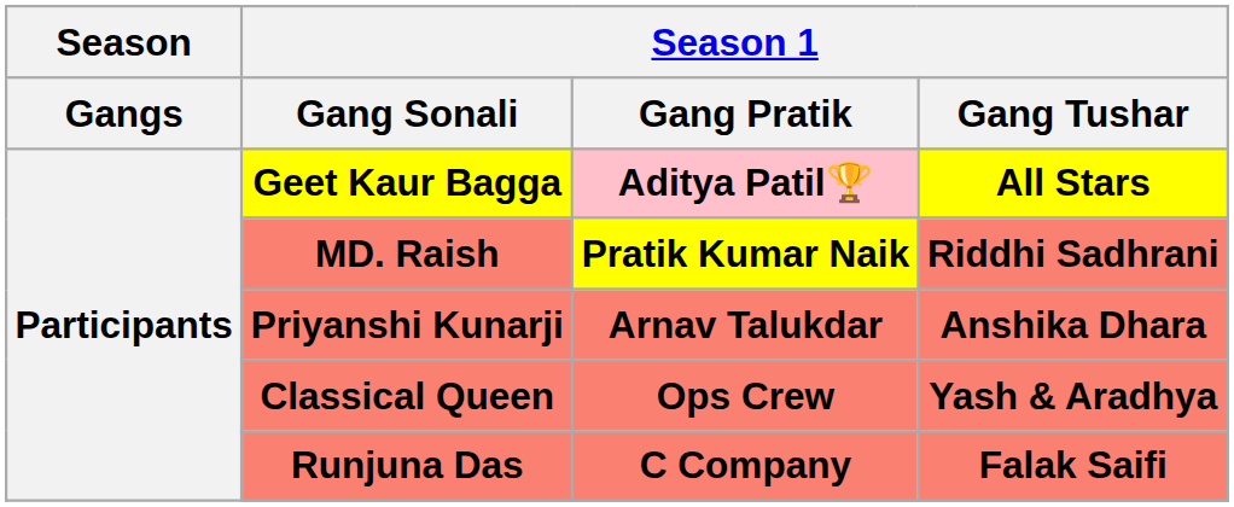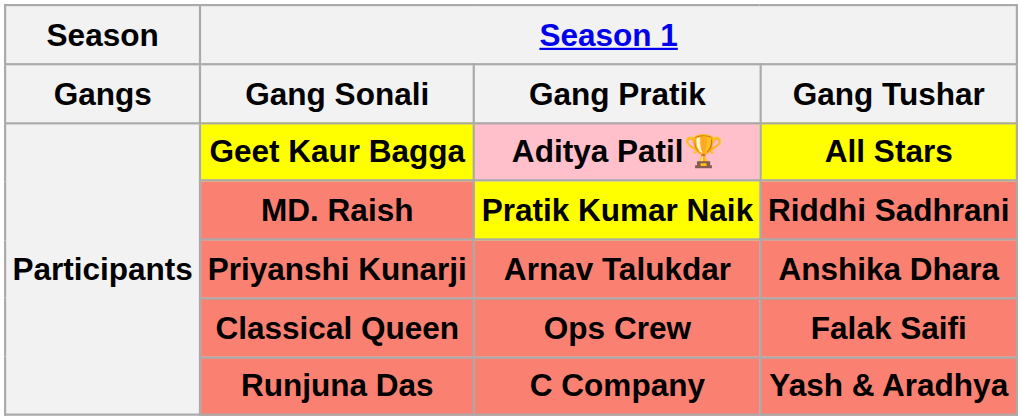 <table class="wikitable" style="text-align:center; font-size:90%; line-height:20px;">
 <tr>
 <th>Season</th>
 <th colspan="3"><a href='#'>Season 1</a></th>
 </tr>
 <tr>
 <th>Gangs</th>
 <th><strong>Gang Sonali</strong></th>
 <th><strong>Gang Pratik</strong></th>
 <th><strong>Gang Tushar</strong></th>
 </tr>
 <tr>
 <th rowspan="18">Participants</th>
 <td bgcolor="yellow"><strong>Geet Kaur Bagga</strong></td>
 <td bgcolor="pink"><strong>Aditya Patil</strong>🏆</td>
 <td Bgcolor=yellow><strong>All Stars</strong></td>
 </tr>
 <tr>
 <td bgcolor="salmon"><strong>MD. Raish</strong></td>
 <td bgcolor="yellow"><strong>Pratik Kumar Naik</strong></td>
 <td Bgcolor=salmon><strong>Riddhi Sadhrani</strong></td>
 </tr>
 <tr>
 <td bgcolor="salmon"><strong>Priyanshi Kunarji</strong></td>
 <td bgcolor="salmon"><strong>Arnav Talukdar</strong></td>
 <td Bgcolor=salmon><strong>Anshika Dhara</strong></td>
 </tr>
 <tr>
 <td bgcolor="salmon"><strong>Classical Queen</strong></td>
 <td bgcolor="salmon"><strong>Ops Crew</strong></td>
-<td Bgcolor=salmon><strong>Yash & Aradhya</strong></td>
+<td Bgcolor=salmon><strong>Falak Saifi</strong></td>
 </tr>
 <tr>
 <td bgcolor="salmon"><strong>Runjuna Das</strong></td>
 <td bgcolor="salmon"><strong>C Company</strong></td>
-<td Bgcolor=salmon><strong>Falak Saifi</strong></td>
+<td Bgcolor=salmon><strong>Yash & Aradhya</strong></td>
 </tr>
 </table>
